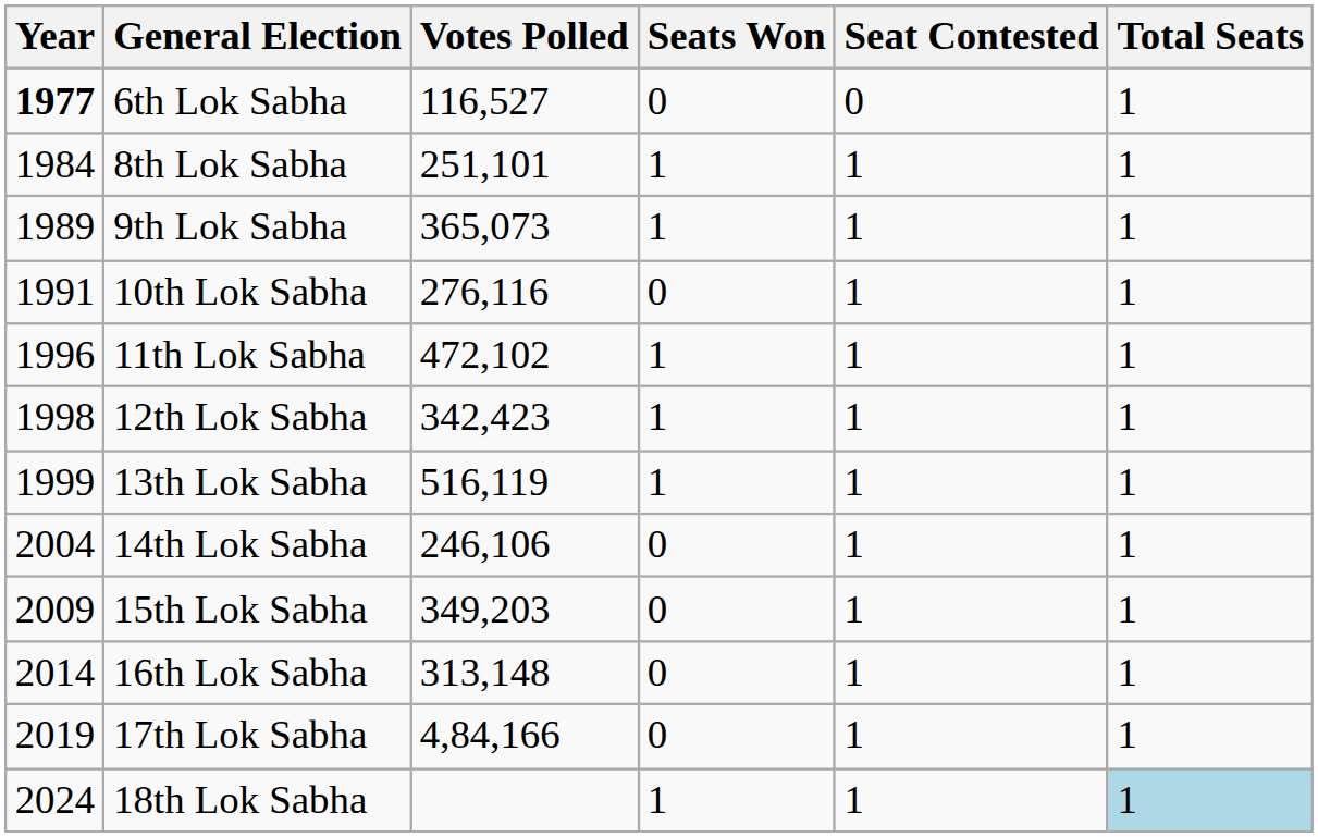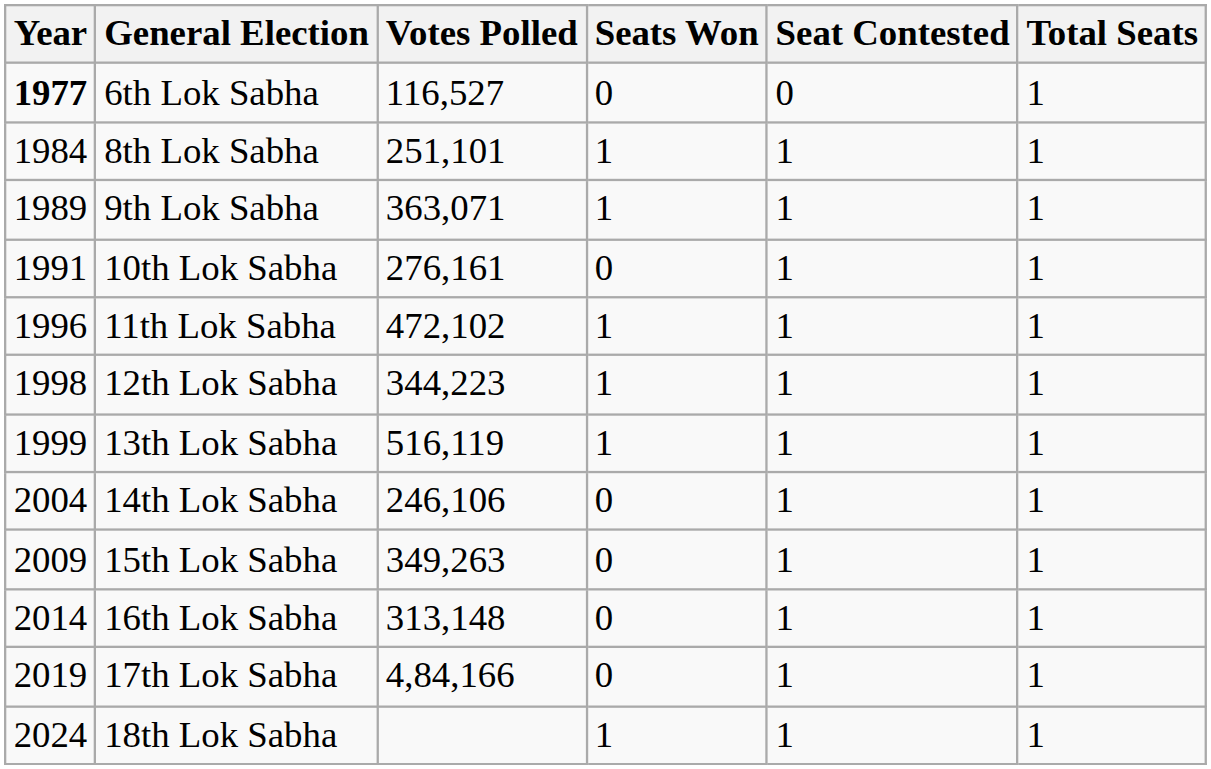 <table class="wikitable">
 <tr>
 <th>Year</th>
 <th>General Election</th>
 <th>Votes Polled</th>
 <th>Seats Won</th>
 <th>Seat Contested</th>
 <th>Total Seats</th>
 </tr>
 <tr>
 <td><strong>1977</strong></td>
 <td>6th Lok Sabha</td>
 <td>116,527</td>
 <td>0</td>
 <td>0</td>
 <td>1</td>
 </tr>
 <tr>
 <td>1984</td>
 <td>8th Lok Sabha</td>
 <td>251,101</td>
 <td>1</td>
 <td>1</td>
 <td>1</td>
 </tr>
 <tr>
 <td>1989</td>
 <td>9th Lok Sabha</td>
-<td>365,073</td>
+<td>363,071</td>
 <td>1</td>
 <td>1</td>
 <td>1</td>
 </tr>
 <tr>
 <td>1991</td>
 <td>10th Lok Sabha</td>
-<td>276,116</td>
+<td>276,161</td>
 <td>0</td>
 <td>1</td>
 <td>1</td>
 </tr>
 <tr>
 <td>1996</td>
 <td>11th Lok Sabha</td>
 <td>472,102</td>
 <td>1</td>
 <td>1</td>
 <td>1</td>
 </tr>
 <tr>
 <td>1998</td>
 <td>12th Lok Sabha</td>
-<td>342,423</td>
+<td>344,223</td>
 <td>1</td>
 <td>1</td>
 <td>1</td>
 </tr>
 <tr>
 <td>1999</td>
 <td>13th Lok Sabha</td>
 <td>516,119</td>
 <td>1</td>
 <td>1</td>
 <td>1</td>
 </tr>
 <tr>
 <td>2004</td>
 <td>14th Lok Sabha</td>
 <td>246,106</td>
 <td>0</td>
 <td>1</td>
 <td>1</td>
 </tr>
 <tr>
 <td>2009</td>
 <td>15th Lok Sabha</td>
-<td>349,203</td>
+<td>349,263</td>
 <td>0</td>
 <td>1</td>
 <td>1</td>
 </tr>
 <tr>
 <td>2014</td>
 <td>16th Lok Sabha</td>
 <td>313,148</td>
 <td>0</td>
 <td>1</td>
 <td>1</td>
 </tr>
 <tr>
 <td>2019</td>
 <td>17th Lok Sabha</td>
 <td>4,84,166</td>
 <td>0</td>
 <td>1</td>
 <td>1</td>
 </tr>
 <tr>
 <td>2024</td>
 <td>18th Lok Sabha</td>
 <td></td>
 <td>1</td>
 <td>1</td>
-<td style="background: lightblue;">1</td>
+<td>1</td>
 </tr>
 </table>
